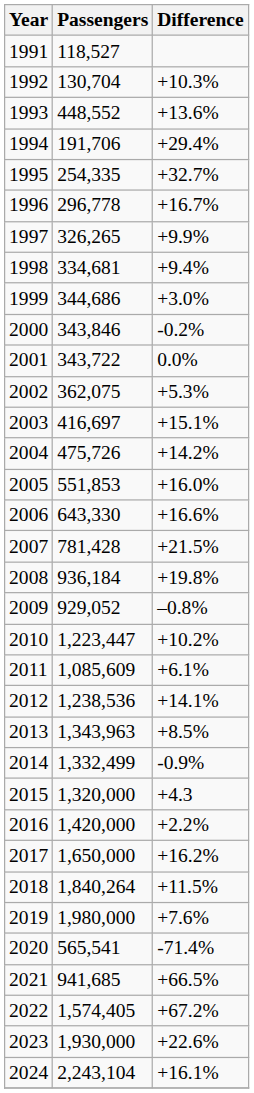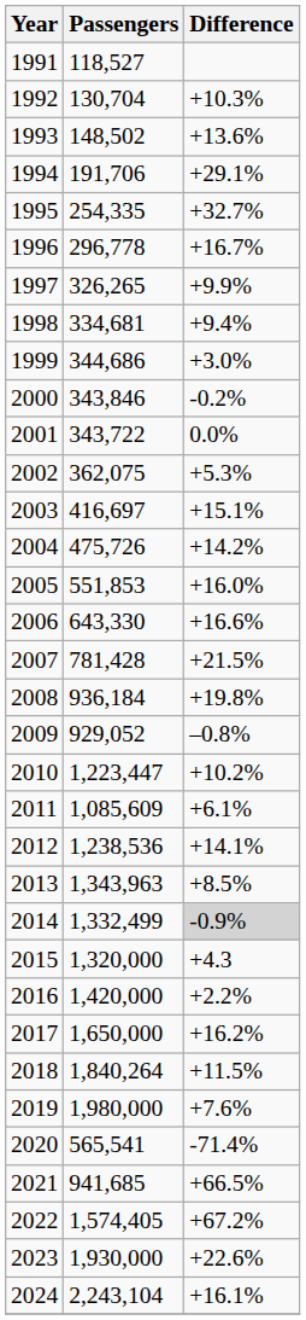 <table class="wikitable">
 <tr>
 <th>Year</th>
 <th>Passengers</th>
 <th>Difference</th>
 </tr>
 <tr>
 <td>1991</td>
 <td>118,527</td>
 <td></td>
 </tr>
 <tr>
 <td>1992</td>
 <td>130,704</td>
 <td>+10.3%</td>
 </tr>
 <tr>
 <td>1993</td>
-<td>448,552</td>
+<td>148,502</td>
 <td>+13.6%</td>
 </tr>
 <tr>
 <td>1994</td>
 <td>191,706</td>
-<td>+29.4%</td>
+<td>+29.1%</td>
 </tr>
 <tr>
 <td>1995</td>
 <td>254,335</td>
 <td>+32.7%</td>
 </tr>
 <tr>
 <td>1996</td>
 <td>296,778</td>
 <td>+16.7%</td>
 </tr>
 <tr>
 <td>1997</td>
 <td>326,265</td>
 <td>+9.9%</td>
 </tr>
 <tr>
 <td>1998</td>
 <td>334,681</td>
 <td>+9.4%</td>
 </tr>
 <tr>
 <td>1999</td>
 <td>344,686</td>
 <td>+3.0%</td>
 </tr>
 <tr>
 <td>2000</td>
 <td>343,846</td>
 <td>-0.2%</td>
 </tr>
 <tr>
 <td>2001</td>
 <td>343,722</td>
 <td>0.0%</td>
 </tr>
 <tr>
 <td>2002</td>
 <td>362,075</td>
 <td>+5.3%</td>
 </tr>
 <tr>
 <td>2003</td>
 <td>416,697</td>
 <td>+15.1%</td>
 </tr>
 <tr>
 <td>2004</td>
 <td>475,726</td>
 <td>+14.2%</td>
 </tr>
 <tr>
 <td>2005</td>
 <td>551,853</td>
 <td>+16.0%</td>
 </tr>
 <tr>
 <td>2006</td>
 <td>643,330</td>
 <td>+16.6%</td>
 </tr>
 <tr>
 <td>2007</td>
 <td>781,428</td>
 <td>+21.5%</td>
 </tr>
 <tr>
 <td>2008</td>
 <td>936,184</td>
 <td>+19.8%</td>
 </tr>
 <tr>
 <td>2009</td>
 <td>929,052</td>
 <td>–0.8%</td>
 </tr>
 <tr>
 <td>2010</td>
 <td>1,223,447</td>
 <td>+10.2%</td>
 </tr>
 <tr>
 <td>2011</td>
 <td>1,085,609</td>
 <td>+6.1%</td>
 </tr>
 <tr>
 <td>2012</td>
 <td>1,238,536</td>
 <td>+14.1%</td>
 </tr>
 <tr>
 <td>2013</td>
 <td>1,343,963</td>
 <td>+8.5%</td>
 </tr>
 <tr>
 <td>2014</td>
 <td>1,332,499</td>
-<td>-0.9%</td>
+<td style="background: lightgrey;">-0.9%</td>
 </tr>
 <tr>
 <td>2015</td>
 <td>1,320,000</td>
 <td>+4.3</td>
 </tr>
 <tr>
 <td>2016</td>
 <td>1,420,000</td>
 <td>+2.2%</td>
 </tr>
 <tr>
 <td>2017</td>
 <td>1,650,000</td>
 <td>+16.2%</td>
 </tr>
 <tr>
 <td>2018</td>
 <td>1,840,264</td>
 <td>+11.5%</td>
 </tr>
 <tr>
 <td>2019</td>
 <td>1,980,000</td>
 <td>+7.6%</td>
 </tr>
 <tr>
 <td>2020</td>
 <td>565,541</td>
 <td>-71.4%</td>
 </tr>
 <tr>
 <td>2021</td>
 <td>941,685</td>
 <td>+66.5%</td>
 </tr>
 <tr>
 <td>2022</td>
 <td>1,574,405</td>
 <td>+67.2%</td>
 </tr>
 <tr>
 <td>2023</td>
 <td>1,930,000</td>
 <td>+22.6%</td>
 </tr>
 <tr>
 <td>2024</td>
 <td>2,243,104</td>
 <td>+16.1%</td>
 </tr>
 <tr>
 </tr>
 </table>
